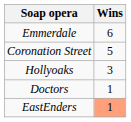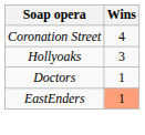 <table class="wikitable" style="text-align: center;">
 <tr>
 <th scope="col">Soap opera</th>
 <th scope="col">Wins</th>
 </tr>
 <tr>
-<td><em>Emmerdale</em></td>
-<td>6</td>
-</tr>
-<tr>
 <td><em>Coronation Street</em></td>
-<td>5</td>
+<td>4</td>
 </tr>
 <tr>
 <td><em>Hollyoaks</em></td>
 <td>3</td>
 </tr>
 <tr>
 <td><em>Doctors</em></td>
 <td>1</td>
 </tr>
 <tr>
 <td><em>EastEnders</em></td>
 <td style="background: lightsalmon;">1</td>
 </tr>
 </table>
